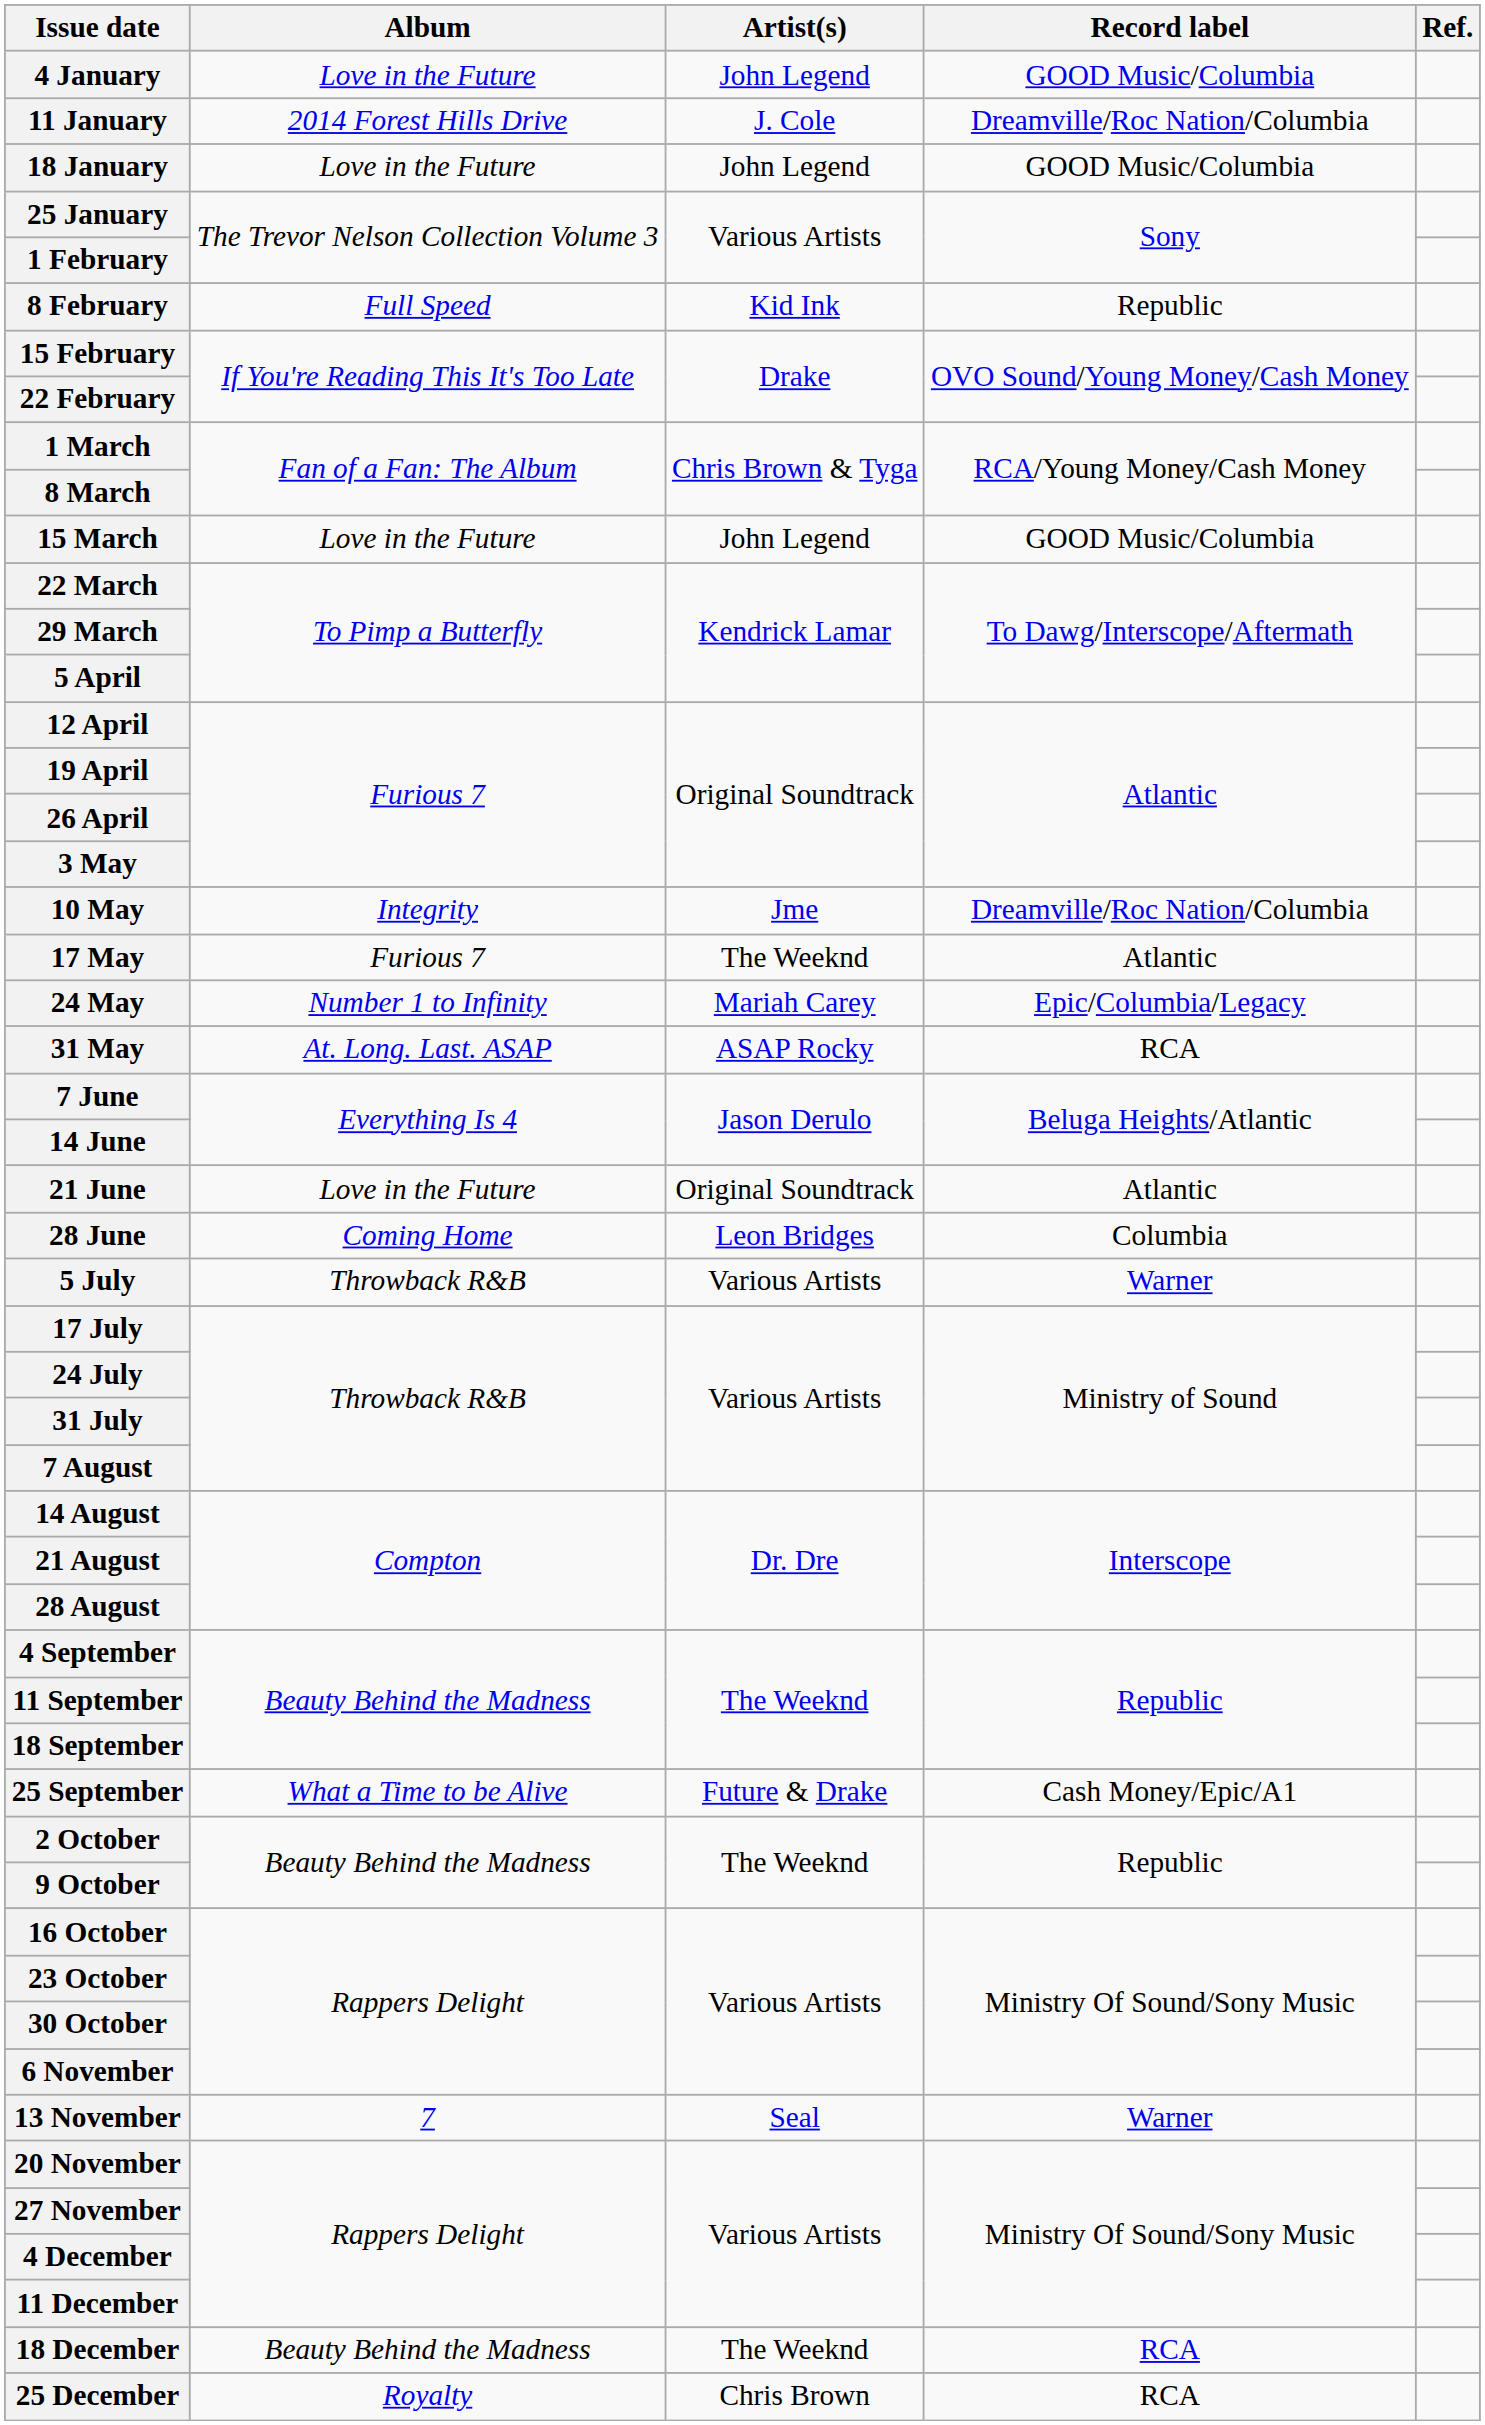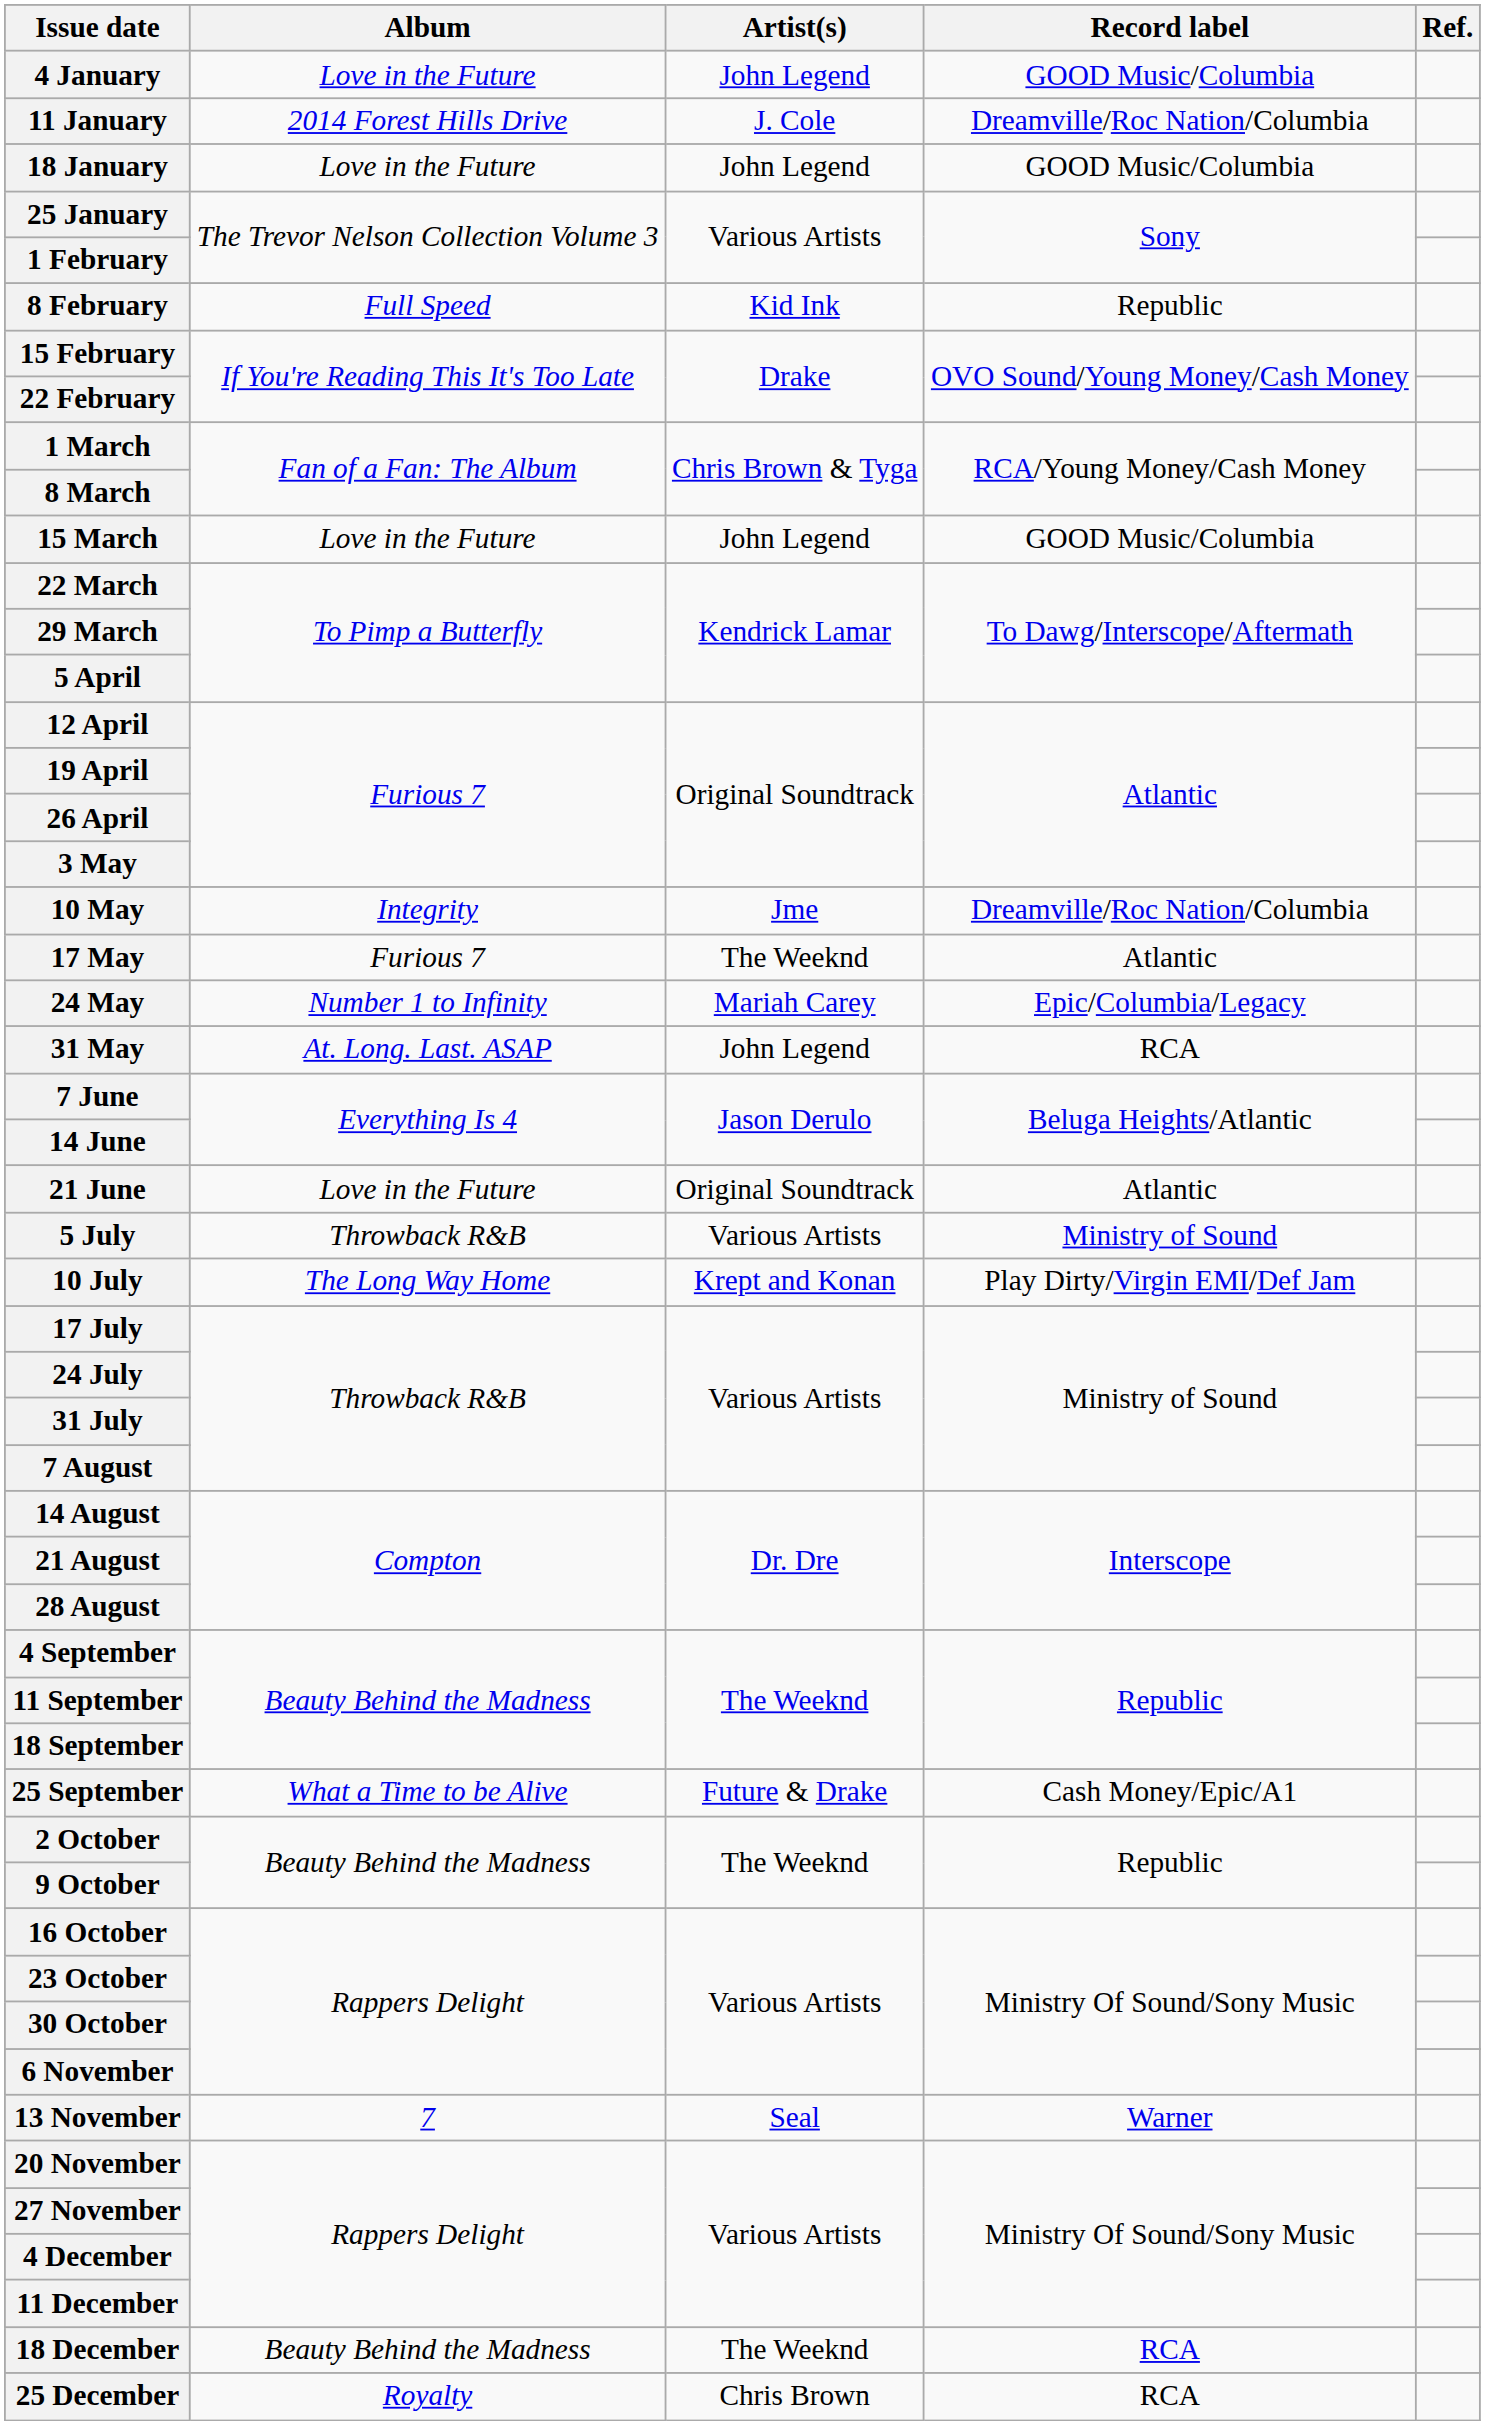 <table class="wikitable plainrowheaders">
 <tr>
 <th scope=col>Issue date</th>
 <th scope=col>Album</th>
 <th scope=col>Artist(s)</th>
 <th scope=col>Record label</th>
 <th scope=col>Ref.</th>
 </tr>
 <tr>
 <th scope=row>4 January</th>
 <td align="center"><em><a href='#'>Love in the Future</a></em></td>
 <td align="center"><a href='#'>John Legend</a></td>
 <td align="center"><a href='#'>GOOD Music</a>/<a href='#'>Columbia</a></td>
 <td align="center"></td>
 </tr>
 <tr>
 <th scope=row>11 January</th>
 <td align="center"><em><a href='#'>2014 Forest Hills Drive</a></em></td>
 <td align="center"><a href='#'>J. Cole</a></td>
 <td align="center"><a href='#'>Dreamville</a>/<a href='#'>Roc Nation</a>/Columbia</td>
 <td align="center"></td>
 </tr>
 <tr>
 <th scope=row>18 January</th>
 <td align="center"><em>Love in the Future</em></td>
 <td align="center">John Legend</td>
 <td align="center">GOOD Music/Columbia</td>
 <td align="center"></td>
 </tr>
 <tr>
 <th scope=row>25 January</th>
 <td align="center" rowspan="2"><em>The Trevor Nelson Collection Volume 3</em></td>
 <td align="center" rowspan="2">Various Artists</td>
 <td align="center" rowspan="2"><a href='#'>Sony</a></td>
 <td align="center"></td>
 </tr>
 <tr>
 <th scope=row>1 February</th>
 <td align="center"></td>
 </tr>
 <tr>
 <th scope=row>8 February</th>
 <td align="center"><em><a href='#'>Full Speed</a></em></td>
 <td align="center"><a href='#'>Kid Ink</a></td>
 <td align="center">Republic</td>
 <td align="center"></td>
 </tr>
 <tr>
 <th scope=row>15 February</th>
 <td align="center" rowspan=2><em><a href='#'>If You're Reading This It's Too Late</a></em></td>
 <td align="center" rowspan=2><a href='#'>Drake</a></td>
 <td align="center" rowspan=2><a href='#'>OVO Sound</a>/<a href='#'>Young Money</a>/<a href='#'>Cash Money</a></td>
 <td align="center"></td>
 </tr>
 <tr>
 <th scope=row>22 February</th>
 <td align="center"></td>
 </tr>
 <tr>
 <th scope=row>1 March</th>
 <td align="center" rowspan="2"><em><a href='#'>Fan of a Fan: The Album</a></em></td>
 <td align="center" rowspan="2"><a href='#'>Chris Brown</a> & <a href='#'>Tyga</a></td>
 <td align="center" rowspan="2"><a href='#'>RCA</a>/Young Money/Cash Money</td>
 <td align="center"></td>
 </tr>
 <tr>
 <th scope=row>8 March</th>
 <td align="center"></td>
 </tr>
 <tr>
 <th scope=row>15 March</th>
 <td align="center"><em>Love in the Future</em></td>
 <td align="center">John Legend</td>
 <td align="center">GOOD Music/Columbia</td>
 <td align="center"></td>
 </tr>
 <tr>
 <th scope=row>22 March</th>
 <td align="center" rowspan="3"><em><a href='#'>To Pimp a Butterfly</a></em></td>
 <td align="center" rowspan="3"><a href='#'>Kendrick Lamar</a></td>
 <td align="center" rowspan="3"><a href='#'>To Dawg</a>/<a href='#'>Interscope</a>/<a href='#'>Aftermath</a></td>
 <td align="center"></td>
 </tr>
 <tr>
 <th scope=row>29 March</th>
 <td align="center"></td>
 </tr>
 <tr>
 <th scope=row>5 April</th>
 <td align="center"></td>
 </tr>
 <tr>
 <th scope=row>12 April</th>
 <td align="center" rowspan="4"><em><a href='#'>Furious 7</a></em></td>
 <td align="center" rowspan="4">Original Soundtrack</td>
 <td align="center" rowspan="4"><a href='#'>Atlantic</a></td>
 <td align="center"></td>
 </tr>
 <tr>
 <th scope=row>19 April  </th>
 <td align="center"></td>
 </tr>
 <tr>
 <th scope=row>26 April  </th>
 <td align="center"></td>
 </tr>
 <tr>
 <th scope=row>3 May </th>
 <td align="center"></td>
 </tr>
 <tr>
 <th scope=row>10 May</th>
 <td align="center"><em><a href='#'>Integrity</a></em></td>
 <td align="center"><a href='#'>Jme</a></td>
 <td align="center"><a href='#'>Dreamville</a>/<a href='#'>Roc Nation</a>/Columbia</td>
 <td align="center"></td>
 </tr>
 <tr>
 <th scope=row>17 May </th>
 <td align="center"><em>Furious 7</em></td>
 <td align="center">The Weeknd</td>
 <td align="center">Atlantic</td>
 <td align="center"></td>
 </tr>
 <tr>
 <th scope=row>24 May</th>
 <td align="center"><em><a href='#'>Number 1 to Infinity</a></em></td>
 <td align="center"><a href='#'>Mariah Carey</a></td>
 <td align="center"><a href='#'>Epic</a>/<a href='#'>Columbia</a>/<a href='#'>Legacy</a></td>
 <td align="center"></td>
 </tr>
 <tr>
 <th scope=row>31 May</th>
 <td align="center"><em><a href='#'>At. Long. Last. ASAP</a></em></td>
-<td align="center"><a href='#'>ASAP Rocky</a></td>
+<td align="center">John Legend</td>
 <td align="center">RCA</td>
 <td align="center"></td>
 </tr>
 <tr>
 <th scope=row>7 June</th>
 <td align="center" rowspan="2"><em><a href='#'>Everything Is 4 </a></em></td>
 <td align="center" rowspan="2"><a href='#'>Jason Derulo</a></td>
 <td align="center" rowspan="2"><a href='#'>Beluga Heights</a>/Atlantic</td>
 <td align="center"></td>
 </tr>
 <tr>
 <th scope=row>14 June</th>
 <td align="center"></td>
 </tr>
 <tr>
 <th scope=row>21 June</th>
 <td align="center"><em>Love in the Future</em></td>
 <td align="center">Original Soundtrack</td>
 <td align="center">Atlantic</td>
 <td align="center"></td>
 </tr>
 <tr>
-<th scope=row>28 June</th>
-<td align="center"><em><a href='#'>Coming Home</a></em></td>
-<td align="center"><a href='#'>Leon Bridges</a></td>
-<td align="center">Columbia</td>
+<th scope=row>5 July</th>
+<td align="center"><em>Throwback R&B</em></td>
+<td align="center">Various Artists</td>
+<td align="center"><a href='#'>Ministry of Sound</a></td>
 <td align="center"></td>
 </tr>
 <tr>
-<th scope=row>5 July</th>
-<td align="center"><em>Throwback R&B</em></td>
-<td align="center">Various Artists</td>
-<td align="center"><a href='#'>Warner</a></td>
+<th scope=row>10 July</th>
+<td align="center"><em><a href='#'>The Long Way Home</a></em></td>
+<td align="center"><a href='#'>Krept and Konan</a></td>
+<td align="center">Play Dirty/<a href='#'>Virgin EMI</a>/<a href='#'>Def Jam</a></td>
 <td align="center"></td>
 </tr>
 <tr>
 <th scope=row>17 July</th>
 <td align="center" rowspan="4"><em>Throwback R&B</em></td>
 <td align="center" rowspan="4">Various Artists</td>
 <td align="center" rowspan="4">Ministry of Sound</td>
 <td align="center"></td>
 </tr>
 <tr>
 <th scope=row>24 July</th>
 <td align="center"></td>
 </tr>
 <tr>
 <th scope=row>31 July</th>
 <td align="center"></td>
 </tr>
 <tr>
 <th scope=row>7 August</th>
 <td align="center"></td>
 </tr>
 <tr>
 <th scope=row>14 August</th>
 <td align="center" rowspan="3"><em><a href='#'>Compton</a></em></td>
 <td align="center" rowspan="3"><a href='#'>Dr. Dre</a></td>
 <td align="center" rowspan="3"><a href='#'>Interscope</a></td>
 <td align="center"></td>
 </tr>
 <tr>
 <th scope=row>21 August</th>
 <td align="center"></td>
 </tr>
 <tr>
 <th scope=row>28 August</th>
 <td align="center"></td>
 </tr>
 <tr>
 <th scope=row>4 September  </th>
 <td align="center" rowspan="3"><em><a href='#'>Beauty Behind the Madness</a></em></td>
 <td align="center" rowspan="3"><a href='#'>The Weeknd</a></td>
 <td align="center" rowspan="3"><a href='#'>Republic</a></td>
 <td align="center"></td>
 </tr>
 <tr>
 <th scope=row>11 September </th>
 <td align="center"></td>
 </tr>
 <tr>
 <th scope=row>18 September </th>
 <td align="center"></td>
 </tr>
 <tr>
 <th scope=row>25 September</th>
 <td align="center"><em><a href='#'>What a Time to be Alive</a></em></td>
 <td align="center"><a href='#'>Future</a> & <a href='#'>Drake</a></td>
 <td align="center">Cash Money/Epic/A1</td>
 <td align="center"></td>
 </tr>
 <tr>
 <th scope=row>2 October </th>
 <td align="center" rowspan="2"><em>Beauty Behind the Madness</em></td>
 <td align="center" rowspan="2">The Weeknd</td>
 <td align="center" rowspan="2">Republic</td>
 <td align="center"></td>
 </tr>
 <tr>
 <th scope=row>9 October</th>
 <td align="center"></td>
 </tr>
 <tr>
 <th scope=row>16 October</th>
 <td align="center" rowspan="4"><em>Rappers Delight</em></td>
 <td align="center" rowspan="4">Various Artists</td>
 <td align="center" rowspan="4">Ministry Of Sound/Sony Music</td>
 <td align="center"></td>
 </tr>
 <tr>
 <th scope=row>23 October</th>
 <td align="center"></td>
 </tr>
 <tr>
 <th scope=row>30 October</th>
 <td align="center"></td>
 </tr>
 <tr>
 <th scope=row>6 November</th>
 <td align="center"></td>
 </tr>
 <tr>
 <th scope=row>13 November</th>
 <td align="center"><em><a href='#'>7</a></em></td>
 <td align="center"><a href='#'>Seal</a></td>
 <td align="center"><a href='#'>Warner</a></td>
 <td align="center"></td>
 </tr>
 <tr>
 <th scope=row>20 November</th>
 <td align="center" rowspan="4"><em>Rappers Delight</em></td>
 <td align="center" rowspan="4">Various Artists</td>
 <td align="center" rowspan="4">Ministry Of Sound/Sony Music</td>
 <td align="center"></td>
 </tr>
 <tr>
 <th scope=row>27 November</th>
 <td align="center"></td>
 </tr>
 <tr>
 <th scope=row>4 December</th>
 <td align="center"></td>
 </tr>
 <tr>
 <th scope=row>11 December</th>
 <td align="center"></td>
 </tr>
 <tr>
 <th scope=row>18 December</th>
 <td align="center"><em>Beauty Behind the Madness</em></td>
 <td align="center">The Weeknd</td>
 <td align="center"><a href='#'>RCA</a></td>
 <td align="center"></td>
 </tr>
 <tr>
 <th scope=row>25 December</th>
 <td align="center"><em><a href='#'>Royalty</a></em></td>
 <td align="center">Chris Brown</td>
 <td align="center">RCA</td>
 <td align="center"></td>
 </tr>
 </table>
